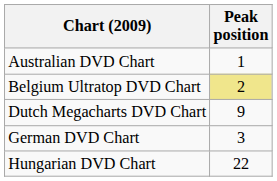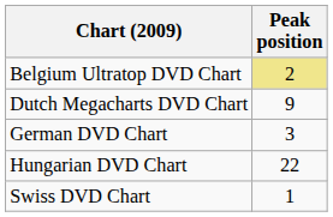 <table class="wikitable">
 <tr>
 <th style="text-align:center;">Chart (2009)</th>
 <th style="text-align:center;">Peak<br>position</th>
-</tr>
-<tr>
-<td align="left">Australian DVD Chart</td>
-<td style="text-align:center;">1</td>
 </tr>
 <tr>
 <td align="left">Belgium Ultratop DVD Chart</td>
 <td style="background: khaki; text-align:center;">2</td>
 </tr>
 <tr>
 <td align="left">Dutch Megacharts DVD Chart</td>
 <td style="text-align:center;">9</td>
 </tr>
 <tr>
 <td align="left">German DVD Chart</td>
 <td style="text-align:center;">3</td>
 </tr>
 <tr>
 <td align="left">Hungarian DVD Chart</td>
 <td style="text-align:center;">22</td>
 </tr>
+<tr>
+<td align="left">Swiss DVD Chart</td>
+<td style="text-align:center;">1</td>
+</tr>
 </table>
